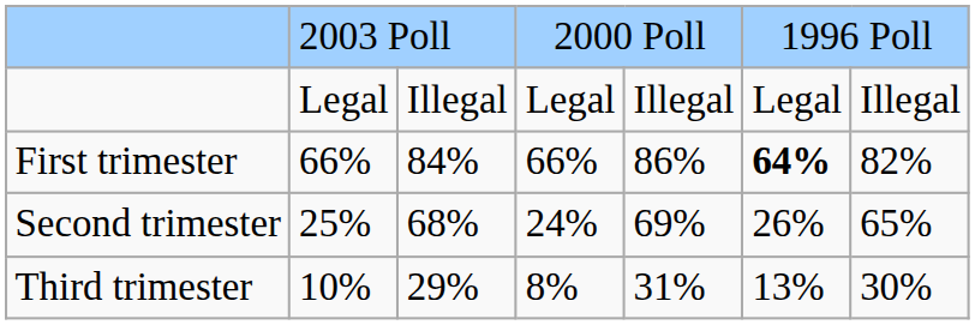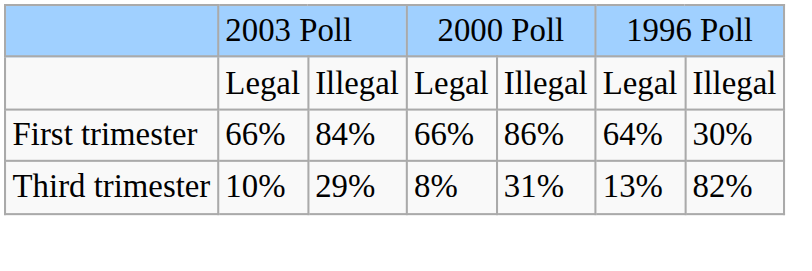 <table class="wikitable">
 <tr style="background-color: #a0d0ff;">
 <td></td>
 <td ROWSPAN="1" COLSPAN="2" ALIGN=”CENTER”>2003 Poll</td>
 <td ROWSPAN=”1” COLSPAN="2" ALIGN="CENTER">2000 Poll</td>
 <td ROWSPAN=”1” COLSPAN="2" ALIGN="CENTER">1996 Poll</td>
 </tr>
 <tr>
 <td></td>
 <td>Legal</td>
 <td>Illegal</td>
 <td>Legal</td>
 <td>Illegal</td>
 <td>Legal</td>
 <td>Illegal</td>
 </tr>
 <tr>
 <td>First trimester</td>
 <td>66%</td>
 <td>84%</td>
 <td>66%</td>
 <td>86%</td>
-<td><strong>64%</strong></td>
-<td>82%</td>
-</tr>
-<tr>
-<td>Second trimester</td>
-<td>25%</td>
-<td>68%</td>
-<td>24%</td>
-<td>69%</td>
-<td>26%</td>
-<td>65%</td>
+<td>64%</td>
+<td>30%</td>
 </tr>
 <tr>
 <td>Third trimester</td>
 <td>10%</td>
 <td>29%</td>
 <td>8%</td>
 <td>31%</td>
 <td>13%</td>
-<td>30%</td>
+<td>82%</td>
 </tr>
 </table>
